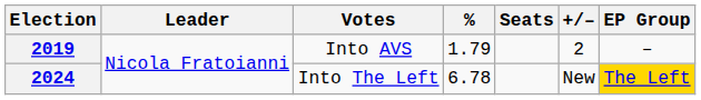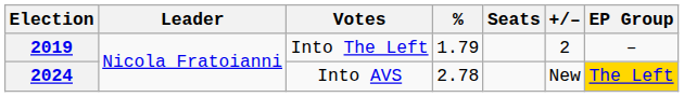 <table class="wikitable" style="text-align:center">
 <tr>
 <th>Election</th>
 <th>Leader</th>
 <th>Votes</th>
 <th>%</th>
 <th>Seats</th>
 <th>+/–</th>
 <th>EP Group</th>
 </tr>
 <tr>
 <th><a href='#'>2019</a></th>
 <td rowspan="2"><a href='#'>Nicola Fratoianni</a></td>
-<td>Into <a href='#'>AVS</a></td>
+<td>Into <a href='#'>The Left</a></td>
 <td>1.79</td>
 <td></td>
 <td> 2</td>
 <td>–</td>
 </tr>
 <tr>
 <th><a href='#'>2024</a></th>
-<td>Into <a href='#'>The Left</a></td>
-<td>6.78</td>
+<td>Into <a href='#'>AVS</a></td>
+<td>2.78</td>
 <td></td>
 <td>New</td>
 <td style="background: gold;"><a href='#'>The Left</a></td>
 </tr>
 </table>
